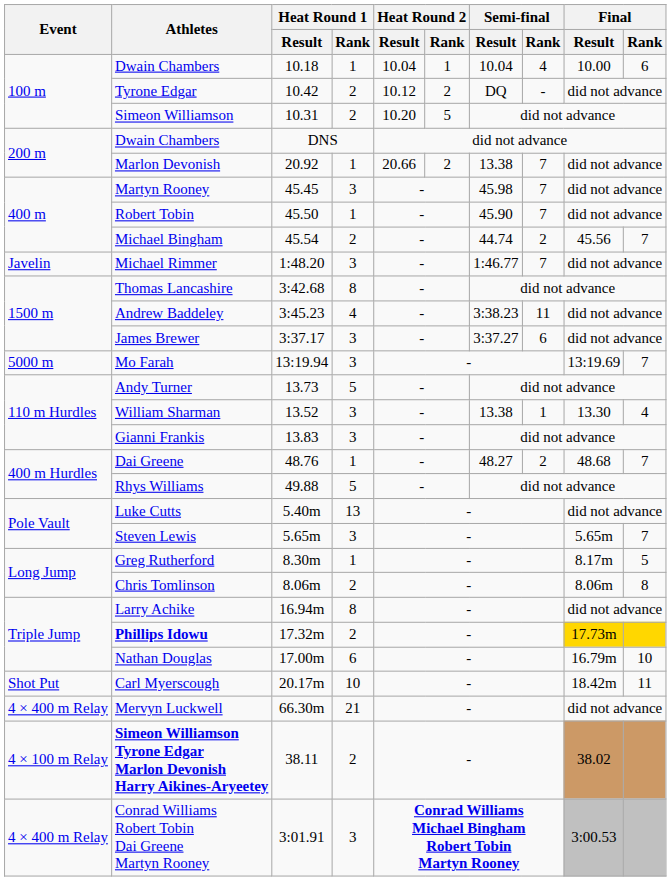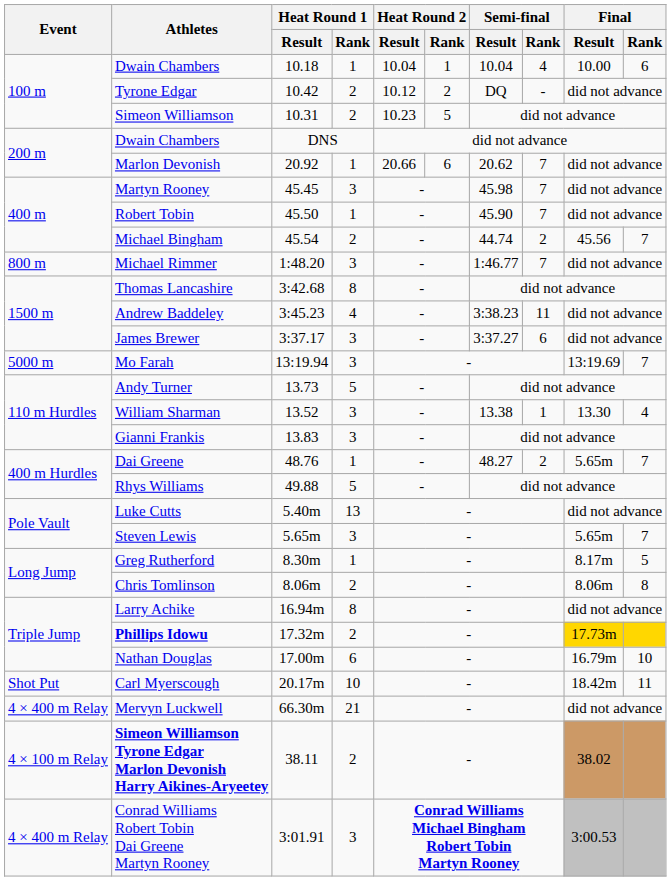 <table class="wikitable" border="1" style="font-size:90%">
 <tr>
 <th rowspan="2">Event</th>
 <th rowspan="2">Athletes</th>
 <th colspan="2">Heat Round 1</th>
 <th colspan="2">Heat Round 2</th>
 <th colspan="2">Semi-final</th>
 <th colspan="2">Final</th>
 </tr>
 <tr>
 <th>Result</th>
 <th>Rank</th>
 <th>Result</th>
 <th>Rank</th>
 <th>Result</th>
 <th>Rank</th>
 <th>Result</th>
 <th>Rank</th>
 </tr>
 <tr>
 <td rowspan="3"><a href='#'>100 m</a></td>
 <td><a href='#'>Dwain Chambers</a></td>
 <td align=center>10.18</td>
 <td align=center>1</td>
 <td align=center>10.04</td>
 <td align=center>1</td>
 <td align=center>10.04</td>
 <td align=center>4</td>
 <td align=center>10.00</td>
 <td align=center>6</td>
 </tr>
 <tr>
 <td><a href='#'>Tyrone Edgar</a></td>
 <td align=center>10.42</td>
 <td align=center>2</td>
 <td align=center>10.12</td>
 <td align=center>2</td>
 <td align=center>DQ</td>
 <td align=center>-</td>
 <td align=center colspan="2">did not advance</td>
 </tr>
 <tr>
 <td><a href='#'>Simeon Williamson</a></td>
 <td align=center>10.31</td>
 <td align=center>2</td>
-<td align=center>10.20</td>
+<td align=center>10.23</td>
 <td align=center>5</td>
 <td align=center colspan="4">did not advance</td>
 </tr>
 <tr>
 <td rowspan="2"><a href='#'>200 m</a></td>
 <td><a href='#'>Dwain Chambers</a></td>
 <td align=center colspan="2">DNS</td>
 <td align=center colspan="6">did not advance</td>
 </tr>
 <tr>
 <td><a href='#'>Marlon Devonish</a></td>
 <td align=center>20.92</td>
 <td align=center>1</td>
 <td align=center>20.66</td>
-<td align=center>2</td>
-<td align=center>13.38</td>
+<td align=center>6</td>
+<td align=center>20.62</td>
 <td align=center>7</td>
 <td align=center colspan="2">did not advance</td>
 </tr>
 <tr>
 <td rowspan="3"><a href='#'>400 m</a></td>
 <td><a href='#'>Martyn Rooney</a></td>
 <td align=center>45.45</td>
 <td align=center>3</td>
 <td align=center colspan="2">-</td>
 <td align=center>45.98</td>
 <td align=center>7</td>
 <td align=center colspan="2">did not advance</td>
 </tr>
 <tr>
 <td><a href='#'>Robert Tobin</a></td>
 <td align=center>45.50</td>
 <td align=center>1</td>
 <td align=center colspan="2">-</td>
 <td align=center>45.90</td>
 <td align=center>7</td>
 <td align=center colspan="2">did not advance</td>
 </tr>
 <tr>
 <td><a href='#'>Michael Bingham</a></td>
 <td align=center>45.54</td>
 <td align=center>2</td>
 <td align=center colspan="2">-</td>
 <td align=center>44.74</td>
 <td align=center>2</td>
 <td align=center>45.56</td>
 <td align=center>7</td>
 </tr>
 <tr>
-<td><a href='#'>Javelin</a></td>
+<td><a href='#'>800 m</a></td>
 <td><a href='#'>Michael Rimmer</a></td>
 <td align=center>1:48.20</td>
 <td align=center>3</td>
 <td align=center colspan="2">-</td>
 <td align=center>1:46.77</td>
 <td align=center>7</td>
 <td align=center colspan="2">did not advance</td>
 </tr>
 <tr>
 <td rowspan="3"><a href='#'>1500 m</a></td>
 <td><a href='#'>Thomas Lancashire</a></td>
 <td align=center>3:42.68</td>
 <td align=center>8</td>
 <td align=center colspan="2">-</td>
 <td align=center colspan="4">did not advance</td>
 </tr>
 <tr>
 <td><a href='#'>Andrew Baddeley</a></td>
 <td align=center>3:45.23</td>
 <td align=center>4</td>
 <td align=center colspan="2">-</td>
 <td align=center>3:38.23</td>
 <td align=center>11</td>
 <td align=center colspan="2">did not advance</td>
 </tr>
 <tr>
 <td><a href='#'>James Brewer</a></td>
 <td align=center>3:37.17</td>
 <td align=center>3</td>
 <td align=center colspan="2">-</td>
 <td align=center>3:37.27</td>
 <td align=center>6</td>
 <td align=center colspan="2">did not advance</td>
 </tr>
 <tr>
 <td><a href='#'>5000 m</a></td>
 <td><a href='#'>Mo Farah</a></td>
 <td align=center>13:19.94</td>
 <td align=center>3</td>
 <td align=center colspan="4">-</td>
 <td align=center>13:19.69</td>
 <td align=center>7</td>
 </tr>
 <tr>
 <td rowspan="3"><a href='#'>110 m Hurdles</a></td>
 <td><a href='#'>Andy Turner</a></td>
 <td align=center>13.73</td>
 <td align=center>5</td>
 <td align=center colspan="2">-</td>
 <td align=center colspan="4">did not advance</td>
 </tr>
 <tr>
 <td><a href='#'>William Sharman</a></td>
 <td align=center>13.52</td>
 <td align=center>3</td>
 <td align=center colspan="2">-</td>
 <td align=center>13.38</td>
 <td align=center>1</td>
 <td align=center>13.30</td>
 <td align=center>4</td>
 </tr>
 <tr>
 <td><a href='#'>Gianni Frankis</a></td>
 <td align=center>13.83</td>
 <td align=center>3</td>
 <td align=center colspan="2">-</td>
 <td align=center colspan="4">did not advance</td>
 </tr>
 <tr>
 <td rowspan="2"><a href='#'>400 m Hurdles</a></td>
 <td><a href='#'>Dai Greene</a></td>
 <td align=center>48.76</td>
 <td align=center>1</td>
 <td align=center colspan="2">-</td>
 <td align=center>48.27</td>
 <td align=center>2</td>
-<td align=center>48.68</td>
+<td align=center>5.65m</td>
 <td align=center>7</td>
 </tr>
 <tr>
 <td><a href='#'>Rhys Williams</a></td>
 <td align=center>49.88</td>
 <td align=center>5</td>
 <td align=center colspan="2">-</td>
 <td align=center colspan="4">did not advance</td>
 </tr>
 <tr>
 <td rowspan="2"><a href='#'>Pole Vault</a></td>
 <td><a href='#'>Luke Cutts</a></td>
 <td align=center>5.40m</td>
 <td align=center>13</td>
 <td align=center colspan="4">-</td>
 <td align=center colspan="2">did not advance</td>
 </tr>
 <tr>
 <td><a href='#'>Steven Lewis</a></td>
 <td align=center>5.65m</td>
 <td align=center>3</td>
 <td align=center colspan="4">-</td>
 <td align=center>5.65m</td>
 <td align=center>7</td>
 </tr>
 <tr>
 <td rowspan="2"><a href='#'>Long Jump</a></td>
 <td><a href='#'>Greg Rutherford</a></td>
 <td align=center>8.30m</td>
 <td align=center>1</td>
 <td align=center colspan="4">-</td>
 <td align=center>8.17m</td>
 <td align=center>5</td>
 </tr>
 <tr>
 <td><a href='#'>Chris Tomlinson</a></td>
 <td align=center>8.06m</td>
 <td align=center>2</td>
 <td align=center colspan="4">-</td>
 <td align=center>8.06m</td>
 <td align=center>8</td>
 </tr>
 <tr>
 <td rowspan="3"><a href='#'>Triple Jump</a></td>
 <td><a href='#'>Larry Achike</a></td>
 <td align=center>16.94m</td>
 <td align=center>8</td>
 <td align=center colspan="4">-</td>
 <td align=center colspan="4">did not advance</td>
 </tr>
 <tr>
 <td><strong><a href='#'>Phillips Idowu</a></strong></td>
 <td align=center>17.32m</td>
 <td align=center>2</td>
 <td align=center colspan="4">-</td>
 <td align="center" bgcolor=gold>17.73m</td>
 <td align="center" bgcolor=gold></td>
 </tr>
 <tr>
 <td><a href='#'>Nathan Douglas</a></td>
 <td align=center>17.00m</td>
 <td align=center>6</td>
 <td align=center colspan="4">-</td>
 <td align=center>16.79m</td>
 <td align=center>10</td>
 </tr>
 <tr>
 <td><a href='#'>Shot Put</a></td>
 <td><a href='#'>Carl Myerscough</a></td>
 <td align=center>20.17m</td>
 <td align=center>10</td>
 <td align=center colspan="4">-</td>
 <td align=center>18.42m</td>
 <td align=center>11</td>
 </tr>
 <tr>
 <td><a href='#'>4 × 400 m Relay</a></td>
 <td><a href='#'>Mervyn Luckwell</a></td>
 <td align=center>66.30m</td>
 <td align=center>21</td>
 <td align=center colspan="4">-</td>
 <td align=center colspan="4">did not advance</td>
 </tr>
 <tr>
 <td><a href='#'>4 × 100 m Relay</a></td>
 <td><strong><a href='#'>Simeon Williamson</a><br><a href='#'>Tyrone Edgar</a><br><a href='#'>Marlon Devonish</a><br><a href='#'>Harry Aikines-Aryeetey</a></strong></td>
 <td align=center>38.11</td>
 <td align=center>2</td>
 <td align=center colspan="4">-</td>
 <td align="center" bgcolor=CC9966>38.02</td>
 <td align="center" bgcolor=CC9966></td>
 </tr>
 <tr>
 <td><a href='#'>4 × 400 m Relay</a></td>
 <td><a href='#'>Conrad Williams</a><br><a href='#'>Robert Tobin</a><br><a href='#'>Dai Greene</a><br><a href='#'>Martyn Rooney</a></td>
 <td align=center>3:01.91</td>
 <td align=center>3</td>
 <td align=center colspan="4"><strong><a href='#'>Conrad Williams</a><br><a href='#'>Michael Bingham</a><br><a href='#'>Robert Tobin</a><br><a href='#'>Martyn Rooney</a></strong></td>
 <td align="center" bgcolor=silver>3:00.53</td>
 <td align="center" bgcolor=silver></td>
 </tr>
 </table>
